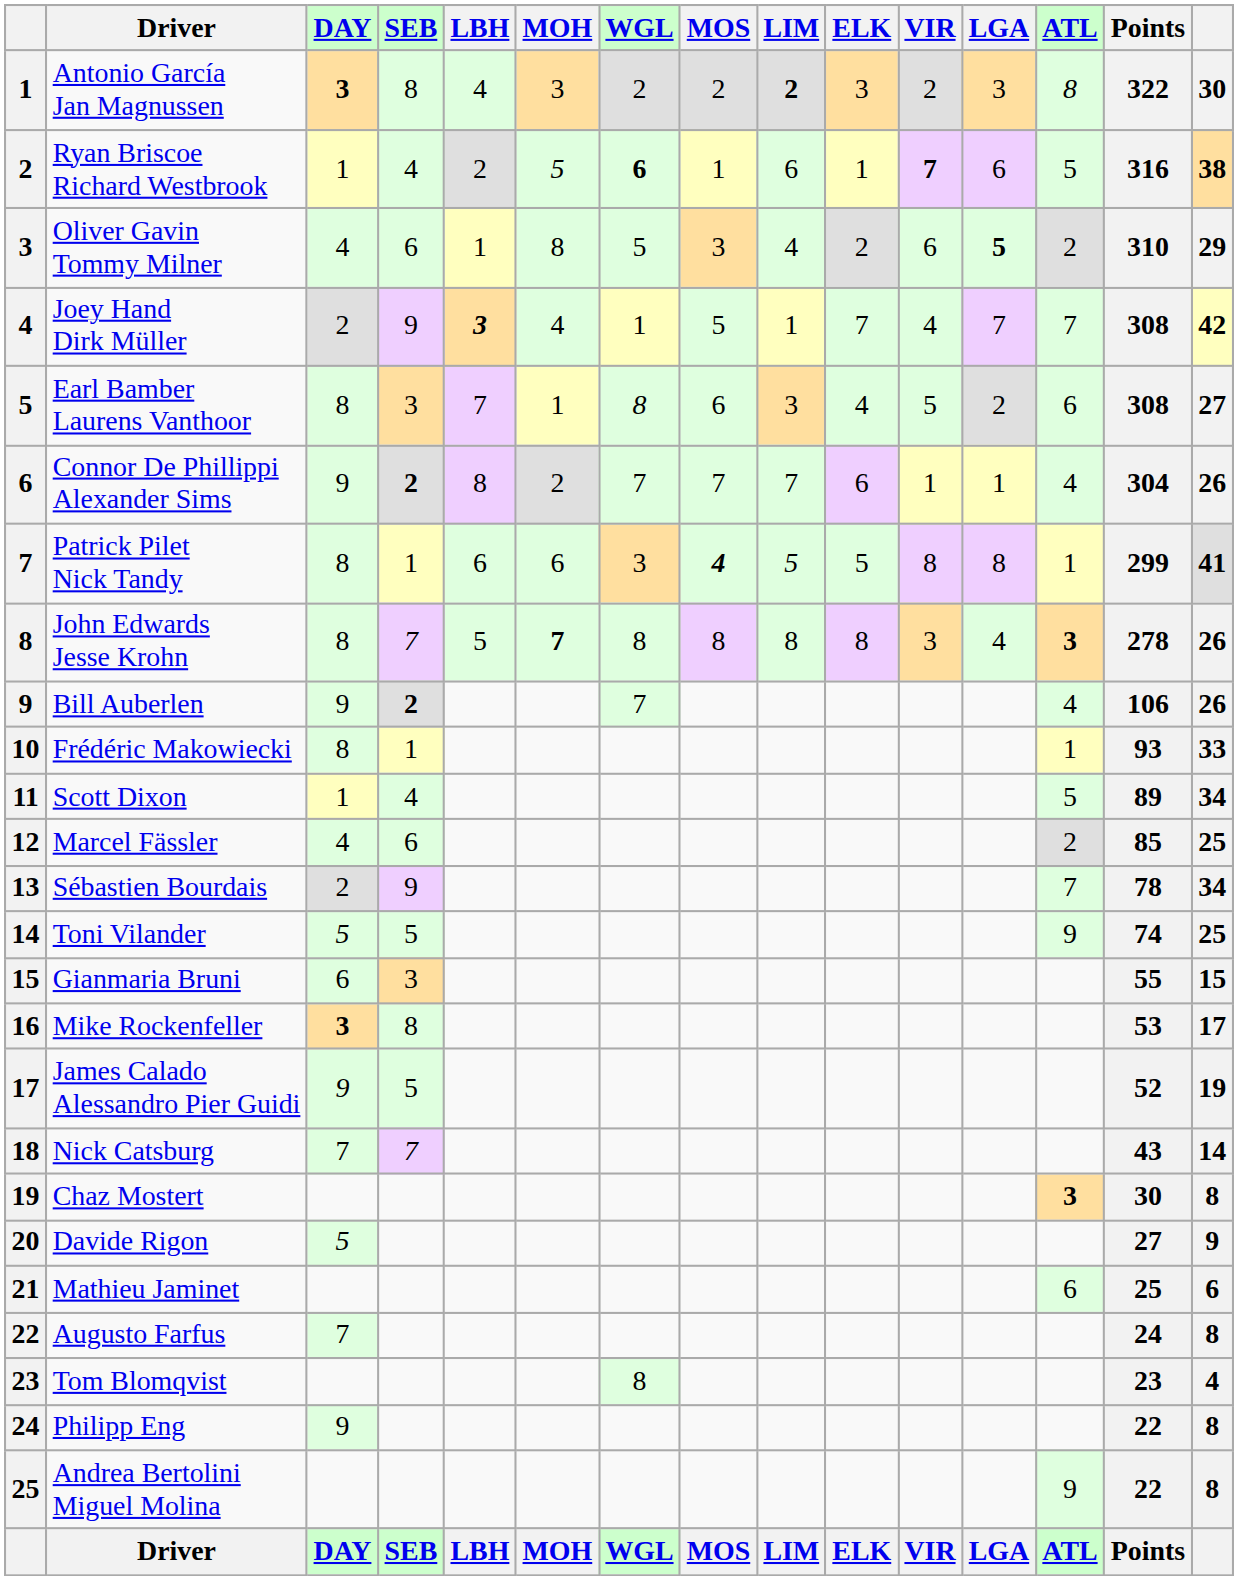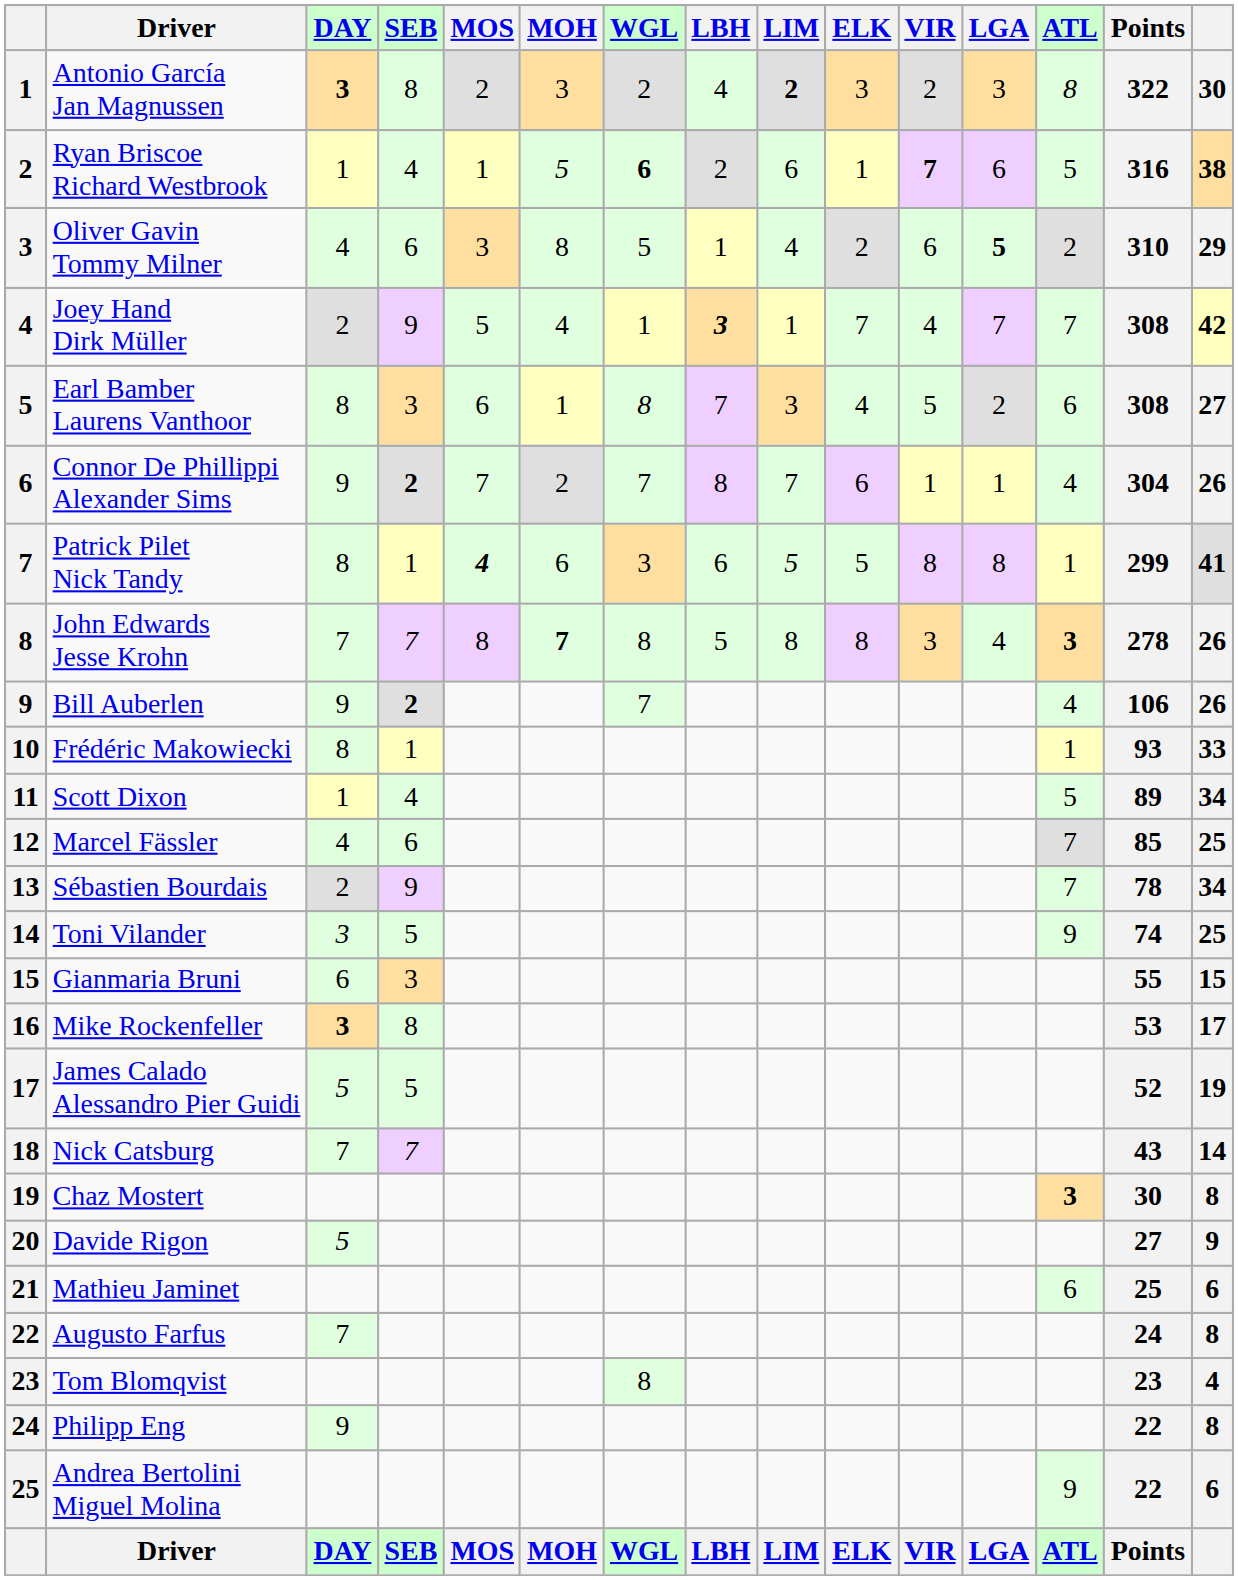 <table class="wikitable" style="font-size:85%; text-align:center">
 <tr style="background:#f9f9f9; vertical-align:top;">
 <th valign=middle></th>
 <th valign=middle>Driver</th>
 <td style="background:#ccffcc;"><strong><a href='#'>DAY</a></strong></td>
 <td style="background:#ccffcc;"><strong><a href='#'>SEB</a></strong></td>
-<th><a href='#'>LBH</a></th>
+<th><a href='#'>MOS</a></th>
 <th><a href='#'>MOH</a></th>
 <td style="background:#ccffcc;"><strong><a href='#'>WGL</a></strong></td>
-<th><a href='#'>MOS</a></th>
+<th><a href='#'>LBH</a></th>
 <th><a href='#'>LIM</a></th>
 <th><a href='#'>ELK</a></th>
 <th><a href='#'>VIR</a></th>
 <th><a href='#'>LGA</a></th>
 <td style="background:#ccffcc;"><strong><a href='#'>ATL</a></strong></td>
 <th valign=middle>Points</th>
 <th valign=middle></th>
 </tr>
 <tr>
 <th>1</th>
 <td align=left> <a href='#'>Antonio García</a><br> <a href='#'>Jan Magnussen</a></td>
 <td style="background:#ffdf9f;"><strong>3</strong></td>
 <td style="background:#dfffdf;">8</td>
-<td style="background:#dfffdf;">4</td>
+<td style="background:#dfdfdf;">2</td>
 <td style="background:#ffdf9f;">3</td>
 <td style="background:#dfdfdf;">2</td>
-<td style="background:#dfdfdf;">2</td>
+<td style="background:#dfffdf;">4</td>
 <td style="background:#dfdfdf;"><strong>2</strong></td>
 <td style="background:#ffdf9f;">3</td>
 <td style="background:#dfdfdf;">2</td>
 <td style="background:#ffdf9f;">3</td>
 <td style="background:#dfffdf;"><em>8</em></td>
 <th>322</th>
 <th>30</th>
 </tr>
 <tr>
 <th>2</th>
 <td align=left> <a href='#'>Ryan Briscoe</a><br> <a href='#'>Richard Westbrook</a></td>
 <td style="background:#ffffbf;">1</td>
 <td style="background:#dfffdf;">4</td>
-<td style="background:#dfdfdf;">2</td>
+<td style="background:#ffffbf;">1</td>
 <td style="background:#dfffdf;"><em>5</em></td>
 <td style="background:#dfffdf;"><strong>6</strong></td>
-<td style="background:#ffffbf;">1</td>
+<td style="background:#dfdfdf;">2</td>
 <td style="background:#dfffdf;">6</td>
 <td style="background:#ffffbf;">1</td>
 <td style="background:#efcfff;"><strong>7</strong></td>
 <td style="background:#efcfff;">6</td>
 <td style="background:#dfffdf;">5</td>
 <th>316</th>
 <th style="background:#ffdf9f;">38</th>
 </tr>
 <tr>
 <th>3</th>
 <td align=left> <a href='#'>Oliver Gavin</a><br> <a href='#'>Tommy Milner</a></td>
 <td style="background:#dfffdf;">4</td>
 <td style="background:#dfffdf;">6</td>
-<td style="background:#ffffbf;">1</td>
+<td style="background:#ffdf9f;">3</td>
 <td style="background:#dfffdf;">8</td>
 <td style="background:#dfffdf;">5</td>
-<td style="background:#ffdf9f;">3</td>
+<td style="background:#ffffbf;">1</td>
 <td style="background:#dfffdf;">4</td>
 <td style="background:#dfdfdf;">2</td>
 <td style="background:#dfffdf;">6</td>
 <td style="background:#dfffdf;"><strong>5</strong></td>
 <td style="background:#dfdfdf;">2</td>
 <th>310</th>
 <th>29</th>
 </tr>
 <tr>
 <th>4</th>
 <td align=left> <a href='#'>Joey Hand</a><br> <a href='#'>Dirk Müller</a></td>
 <td style="background:#dfdfdf;">2</td>
 <td style="background:#efcfff;">9</td>
-<td style="background:#ffdf9f;"><strong><em>3</em></strong></td>
+<td style="background:#dfffdf;">5</td>
 <td style="background:#dfffdf;">4</td>
 <td style="background:#ffffbf;">1</td>
-<td style="background:#dfffdf;">5</td>
+<td style="background:#ffdf9f;"><strong><em>3</em></strong></td>
 <td style="background:#ffffbf;">1</td>
 <td style="background:#dfffdf;">7</td>
 <td style="background:#dfffdf;">4</td>
 <td style="background:#efcfff;">7</td>
 <td style="background:#dfffdf;">7</td>
 <th>308</th>
 <th style="background:#ffffbf;">42</th>
 </tr>
 <tr>
 <th>5</th>
 <td align=left> <a href='#'>Earl Bamber</a><br> <a href='#'>Laurens Vanthoor</a></td>
 <td style="background:#dfffdf;">8</td>
 <td style="background:#ffdf9f;">3</td>
-<td style="background:#efcfff;">7</td>
+<td style="background:#dfffdf;">6</td>
 <td style="background:#ffffbf;">1</td>
 <td style="background:#dfffdf;"><em>8</em></td>
-<td style="background:#dfffdf;">6</td>
+<td style="background:#efcfff;">7</td>
 <td style="background:#ffdf9f;">3</td>
 <td style="background:#dfffdf;">4</td>
 <td style="background:#dfffdf;">5</td>
 <td style="background:#dfdfdf;">2</td>
 <td style="background:#dfffdf;">6</td>
 <th>308</th>
 <th>27</th>
 </tr>
 <tr>
 <th>6</th>
 <td align=left> <a href='#'>Connor De Phillippi</a><br> <a href='#'>Alexander Sims</a></td>
 <td style="background:#dfffdf;">9</td>
 <td style="background:#dfdfdf;"><strong>2</strong></td>
-<td style="background:#efcfff;">8</td>
+<td style="background:#dfffdf;">7</td>
 <td style="background:#dfdfdf;">2</td>
 <td style="background:#dfffdf;">7</td>
-<td style="background:#dfffdf;">7</td>
+<td style="background:#efcfff;">8</td>
 <td style="background:#dfffdf;">7</td>
 <td style="background:#efcfff;">6</td>
 <td style="background:#ffffbf;">1</td>
 <td style="background:#ffffbf;">1</td>
 <td style="background:#dfffdf;">4</td>
 <th>304</th>
 <th>26</th>
 </tr>
 <tr>
 <th>7</th>
 <td align=left> <a href='#'>Patrick Pilet</a><br> <a href='#'>Nick Tandy</a></td>
 <td style="background:#dfffdf;">8</td>
 <td style="background:#ffffbf;">1</td>
-<td style="background:#dfffdf;">6</td>
+<td style="background:#dfffdf;"><strong><em>4</em></strong></td>
 <td style="background:#dfffdf;">6</td>
 <td style="background:#ffdf9f;">3</td>
-<td style="background:#dfffdf;"><strong><em>4</em></strong></td>
+<td style="background:#dfffdf;">6</td>
 <td style="background:#dfffdf;"><em>5</em></td>
 <td style="background:#dfffdf;">5</td>
 <td style="background:#efcfff;">8</td>
 <td style="background:#efcfff;">8</td>
 <td style="background:#ffffbf;">1</td>
 <th>299</th>
 <th style="background:#dfdfdf;">41</th>
 </tr>
 <tr>
 <th>8</th>
 <td align=left> <a href='#'>John Edwards</a><br> <a href='#'>Jesse Krohn</a></td>
-<td style="background:#dfffdf;">8</td>
+<td style="background:#dfffdf;">7</td>
 <td style="background:#efcfff;"><em>7</em></td>
-<td style="background:#dfffdf;">5</td>
+<td style="background:#efcfff;">8</td>
 <td style="background:#dfffdf;"><strong>7</strong></td>
 <td style="background:#dfffdf;">8</td>
-<td style="background:#efcfff;">8</td>
+<td style="background:#dfffdf;">5</td>
 <td style="background:#dfffdf;">8</td>
 <td style="background:#efcfff;">8</td>
 <td style="background:#ffdf9f;">3</td>
 <td style="background:#dfffdf;">4</td>
 <td style="background:#ffdf9f;"><strong>3</strong></td>
 <th>278</th>
 <th>26</th>
 </tr>
 <tr>
 <th>9</th>
 <td align=left> <a href='#'>Bill Auberlen</a></td>
 <td style="background:#dfffdf;">9</td>
 <td style="background:#dfdfdf;"><strong>2</strong></td>
 <td></td>
 <td></td>
 <td style="background:#dfffdf;">7</td>
 <td></td>
 <td></td>
 <td></td>
 <td></td>
 <td></td>
 <td style="background:#dfffdf;">4</td>
 <th>106</th>
 <th>26</th>
 </tr>
 <tr>
 <th>10</th>
 <td align=left> <a href='#'>Frédéric Makowiecki</a></td>
 <td style="background:#dfffdf;">8</td>
 <td style="background:#ffffbf;">1</td>
 <td></td>
 <td></td>
 <td></td>
 <td></td>
 <td></td>
 <td></td>
 <td></td>
 <td></td>
 <td style="background:#ffffbf;">1</td>
 <th>93</th>
 <th>33</th>
 </tr>
 <tr>
 <th>11</th>
 <td align=left> <a href='#'>Scott Dixon</a></td>
 <td style="background:#ffffbf;">1</td>
 <td style="background:#dfffdf;">4</td>
 <td></td>
 <td></td>
 <td></td>
 <td></td>
 <td></td>
 <td></td>
 <td></td>
 <td></td>
 <td style="background:#dfffdf;">5</td>
 <th>89</th>
 <th>34</th>
 </tr>
 <tr>
 <th>12</th>
 <td align=left> <a href='#'>Marcel Fässler</a></td>
 <td style="background:#dfffdf;">4</td>
 <td style="background:#dfffdf;">6</td>
 <td></td>
 <td></td>
 <td></td>
 <td></td>
 <td></td>
 <td></td>
 <td></td>
 <td></td>
-<td style="background:#dfdfdf;">2</td>
+<td style="background:#dfdfdf;">7</td>
 <th>85</th>
 <th>25</th>
 </tr>
 <tr>
 <th>13</th>
 <td align=left> <a href='#'>Sébastien Bourdais</a></td>
 <td style="background:#dfdfdf;">2</td>
 <td style="background:#efcfff;">9</td>
 <td></td>
 <td></td>
 <td></td>
 <td></td>
 <td></td>
 <td></td>
 <td></td>
 <td></td>
 <td style="background:#dfffdf;">7</td>
 <th>78</th>
 <th>34</th>
 </tr>
 <tr>
 <th>14</th>
 <td align=left> <a href='#'>Toni Vilander</a></td>
-<td style="background:#dfffdf;"><em>5</em></td>
+<td style="background:#dfffdf;"><em>3</em></td>
 <td style="background:#dfffdf;">5</td>
 <td></td>
 <td></td>
 <td></td>
 <td></td>
 <td></td>
 <td></td>
 <td></td>
 <td></td>
 <td style="background:#dfffdf;">9</td>
 <th>74</th>
 <th>25</th>
 </tr>
 <tr>
 <th>15</th>
 <td align=left> <a href='#'>Gianmaria Bruni</a></td>
 <td style="background:#dfffdf;">6</td>
 <td style="background:#ffdf9f;">3</td>
 <td></td>
 <td></td>
 <td></td>
 <td></td>
 <td></td>
 <td></td>
 <td></td>
 <td></td>
 <td></td>
 <th>55</th>
 <th>15</th>
 </tr>
 <tr>
 <th>16</th>
 <td align=left> <a href='#'>Mike Rockenfeller</a></td>
 <td style="background:#ffdf9f;"><strong>3</strong></td>
 <td style="background:#dfffdf;">8</td>
 <td></td>
 <td></td>
 <td></td>
 <td></td>
 <td></td>
 <td></td>
 <td></td>
 <td></td>
 <td></td>
 <th>53</th>
 <th>17</th>
 </tr>
 <tr>
 <th>17</th>
 <td align=left> <a href='#'>James Calado</a><br> <a href='#'>Alessandro Pier Guidi</a></td>
-<td style="background:#dfffdf;"><em>9</em></td>
+<td style="background:#dfffdf;"><em>5</em></td>
 <td style="background:#dfffdf;">5</td>
 <td></td>
 <td></td>
 <td></td>
 <td></td>
 <td></td>
 <td></td>
 <td></td>
 <td></td>
 <td></td>
 <th>52</th>
 <th>19</th>
 </tr>
 <tr>
 <th>18</th>
 <td align=left> <a href='#'>Nick Catsburg</a></td>
 <td style="background:#dfffdf;">7</td>
 <td style="background:#efcfff;"><em>7</em></td>
 <td></td>
 <td></td>
 <td></td>
 <td></td>
 <td></td>
 <td></td>
 <td></td>
 <td></td>
 <td></td>
 <th>43</th>
 <th>14</th>
 </tr>
 <tr>
 <th>19</th>
 <td align=left> <a href='#'>Chaz Mostert</a></td>
 <td></td>
 <td></td>
 <td></td>
 <td></td>
 <td></td>
 <td></td>
 <td></td>
 <td></td>
 <td></td>
 <td></td>
 <td style="background:#ffdf9f;"><strong>3</strong></td>
 <th>30</th>
 <th>8</th>
 </tr>
 <tr>
 <th>20</th>
 <td align=left> <a href='#'>Davide Rigon</a></td>
 <td style="background:#dfffdf;"><em>5</em></td>
 <td></td>
 <td></td>
 <td></td>
 <td></td>
 <td></td>
 <td></td>
 <td></td>
 <td></td>
 <td></td>
 <td></td>
 <th>27</th>
 <th>9</th>
 </tr>
 <tr>
 <th>21</th>
 <td align=left> <a href='#'>Mathieu Jaminet</a></td>
 <td></td>
 <td></td>
 <td></td>
 <td></td>
 <td></td>
 <td></td>
 <td></td>
 <td></td>
 <td></td>
 <td></td>
 <td style="background:#dfffdf;">6</td>
 <th>25</th>
 <th>6</th>
 </tr>
 <tr>
 <th>22</th>
 <td align=left> <a href='#'>Augusto Farfus</a></td>
 <td style="background:#dfffdf;">7</td>
 <td></td>
 <td></td>
 <td></td>
 <td></td>
 <td></td>
 <td></td>
 <td></td>
 <td></td>
 <td></td>
 <td></td>
 <th>24</th>
 <th>8</th>
 </tr>
 <tr>
 <th>23</th>
 <td align=left> <a href='#'>Tom Blomqvist</a></td>
 <td></td>
 <td></td>
 <td></td>
 <td></td>
 <td style="background:#dfffdf;">8</td>
 <td></td>
 <td></td>
 <td></td>
 <td></td>
 <td></td>
 <td></td>
 <th>23</th>
 <th>4</th>
 </tr>
 <tr>
 <th>24</th>
 <td align=left> <a href='#'>Philipp Eng</a></td>
 <td style="background:#dfffdf;">9</td>
 <td></td>
 <td></td>
 <td></td>
 <td></td>
 <td></td>
 <td></td>
 <td></td>
 <td></td>
 <td></td>
 <td></td>
 <th>22</th>
 <th>8</th>
 </tr>
 <tr>
 <th>25</th>
 <td align=left> <a href='#'>Andrea Bertolini</a><br> <a href='#'>Miguel Molina</a></td>
 <td></td>
 <td></td>
 <td></td>
 <td></td>
 <td></td>
 <td></td>
 <td></td>
 <td></td>
 <td></td>
 <td></td>
 <td style="background:#dfffdf;">9</td>
 <th>22</th>
-<th>8</th>
+<th>6</th>
 </tr>
 <tr valign="top">
 <th valign=middle></th>
 <th valign=middle>Driver</th>
 <td style="background:#ccffcc;"><strong><a href='#'>DAY</a></strong></td>
 <td style="background:#ccffcc;"><strong><a href='#'>SEB</a></strong></td>
-<th><a href='#'>LBH</a></th>
+<th><a href='#'>MOS</a></th>
 <th><a href='#'>MOH</a></th>
 <td style="background:#ccffcc;"><strong><a href='#'>WGL</a></strong></td>
-<th><a href='#'>MOS</a></th>
+<th><a href='#'>LBH</a></th>
 <th><a href='#'>LIM</a></th>
 <th><a href='#'>ELK</a></th>
 <th><a href='#'>VIR</a></th>
 <th><a href='#'>LGA</a></th>
 <td style="background:#ccffcc;"><strong><a href='#'>ATL</a></strong></td>
 <th valign=middle>Points</th>
 <th valign=middle></th>
 </tr>
 </table>
